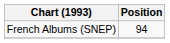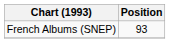 <table class="wikitable sortable">
 <tr>
 <th>Chart (1993)</th>
 <th>Position</th>
 </tr>
 <tr>
 <td align="left">French Albums (SNEP)</td>
-<td align="center">94</td>
+<td align="center">93</td>
 </tr>
 <tr>
 </tr>
 </table>
